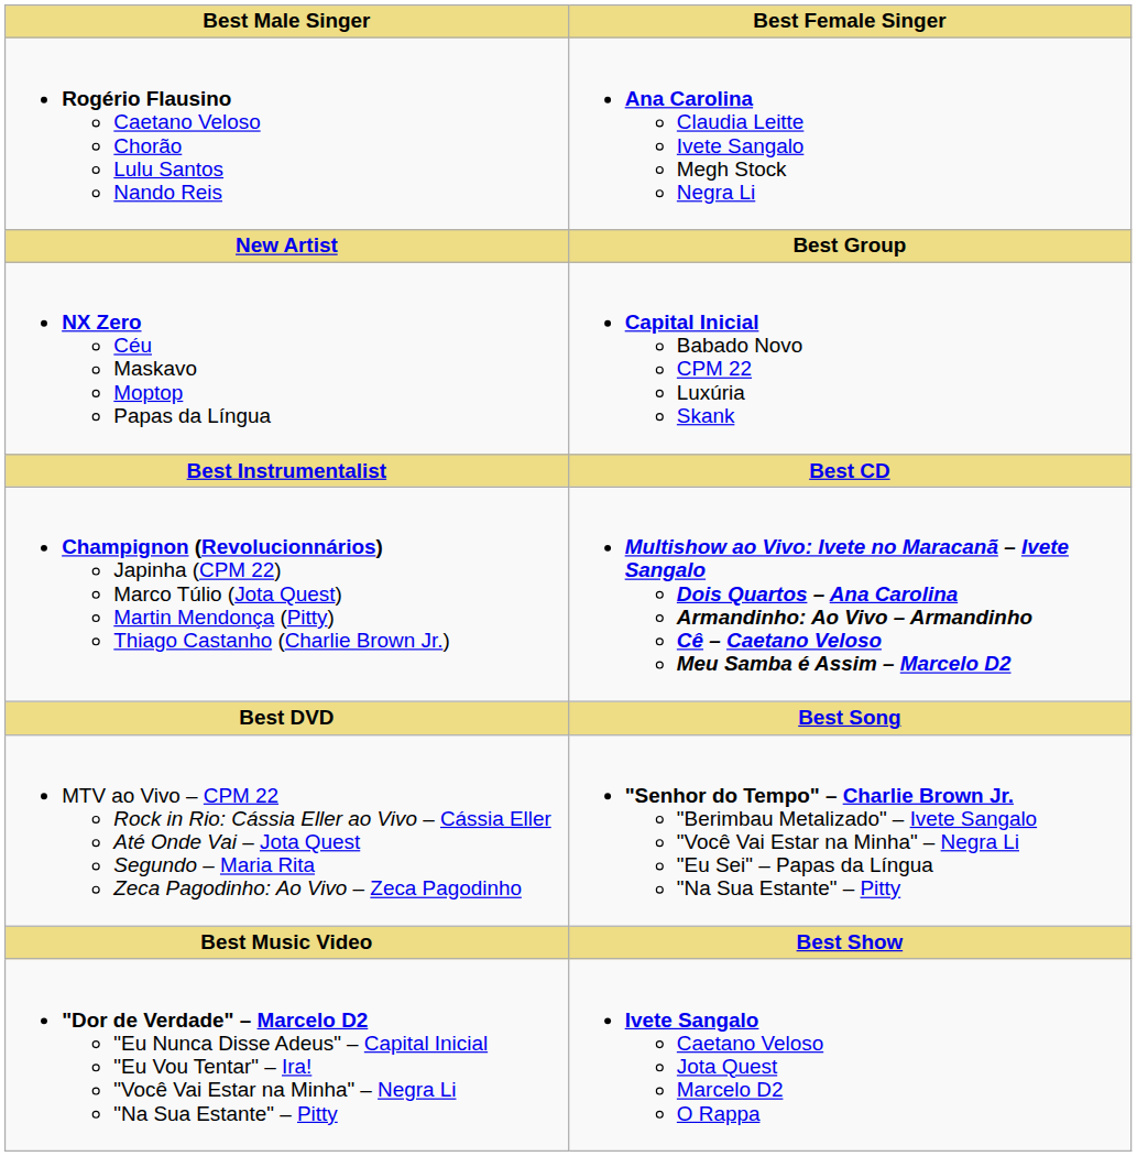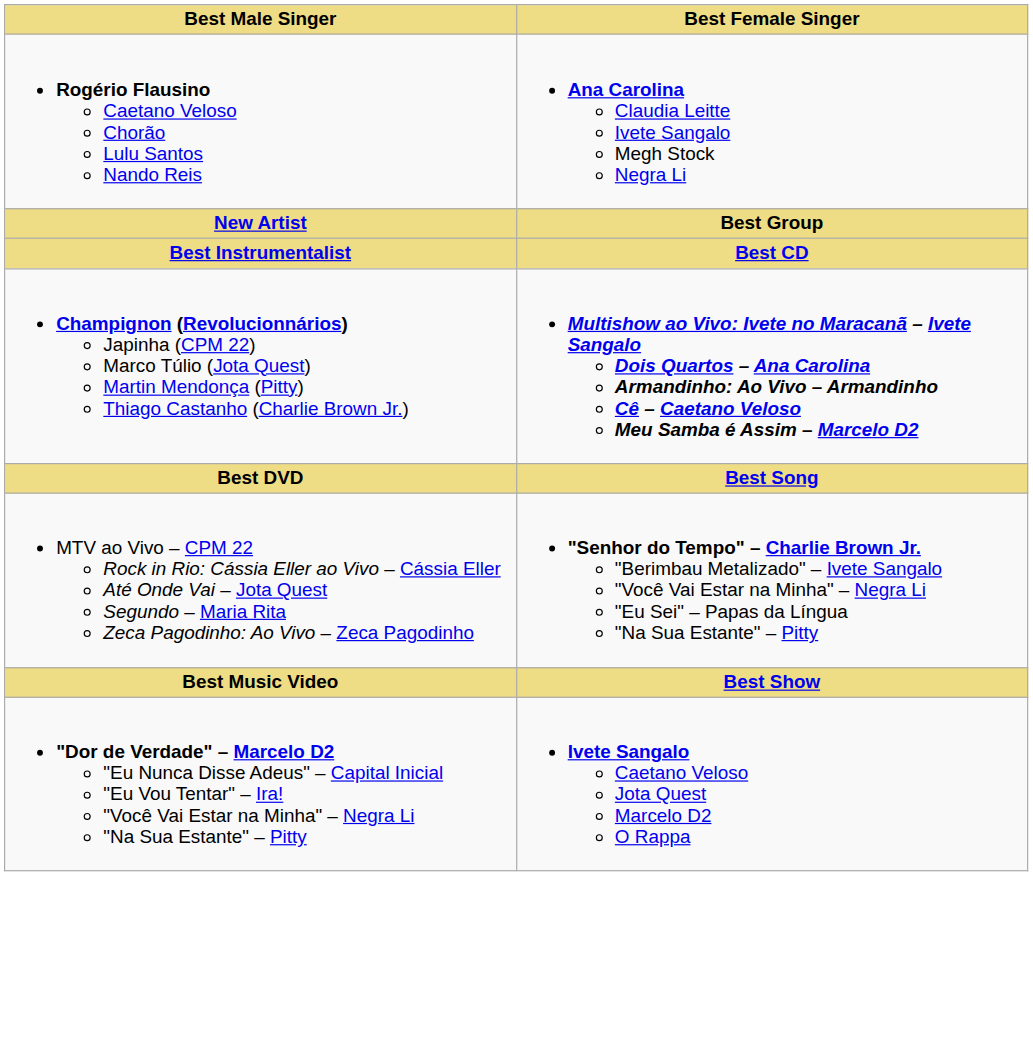 <table class="wikitable" style="width=">
 <tr>
 <th scope="col" width="50%" style="background:#EEDD85;">Best Male Singer</th>
 <th scope="col" width="50%" style="background:#EEDD85;">Best Female Singer</th>
 </tr>
 <tr>
 <td style="vertical-align:top"><br><ul><li><strong>Rogério Flausino</strong><ul><li><a href='#'>Caetano Veloso</a></li><li><a href='#'>Chorão</a></li><li><a href='#'>Lulu Santos</a></li><li><a href='#'>Nando Reis</a></li></ul></li></ul></td>
 <td style="vertical-align:top"><br><ul><li><strong><a href='#'>Ana Carolina</a></strong><ul><li><a href='#'>Claudia Leitte</a></li><li><a href='#'>Ivete Sangalo</a></li><li>Megh Stock</li><li><a href='#'>Negra Li</a></li></ul></li></ul></td>
 </tr>
 <tr>
 <th scope="col" width="50%" style="background:#EEDD85;"><a href='#'>New Artist</a></th>
 <th scope="col" width="50%" style="background:#EEDD85;">Best Group</th>
-</tr>
-<tr>
-<td style="vertical-align:top"><br><ul><li><strong><a href='#'>NX Zero</a></strong><ul><li><a href='#'>Céu</a></li><li>Maskavo</li><li><a href='#'>Moptop</a></li><li>Papas da Língua</li></ul></li></ul></td>
-<td style="vertical-align:top"><br><ul><li><strong><a href='#'>Capital Inicial</a></strong><ul><li>Babado Novo</li><li><a href='#'>CPM 22</a></li><li>Luxúria</li><li><a href='#'>Skank</a></li></ul></li></ul></td>
 </tr>
 <tr>
 <th scope="col" width="50%" style="background:#EEDD85;"><a href='#'>Best Instrumentalist</a></th>
 <th scope="col" width="50%" style="background:#EEDD85;"><a href='#'>Best CD</a></th>
 </tr>
 <tr>
 <td style="vertical-align:top"><br><ul><li><strong><a href='#'>Champignon</a> (<a href='#'>Revolucionnários</a>)</strong><ul><li>Japinha (<a href='#'>CPM 22</a>)</li><li>Marco Túlio (<a href='#'>Jota Quest</a>)</li><li><a href='#'>Martin Mendonça</a> (<a href='#'>Pitty</a>)</li><li><a href='#'>Thiago Castanho</a> (<a href='#'>Charlie Brown Jr.</a>)</li></ul></li></ul></td>
 <td style="vertical-align:top"><br><ul><li><strong><em><a href='#'>Multishow ao Vivo: Ivete no Maracanã</a><em> – <a href='#'>Ivete Sangalo</a><strong><ul><li></em><a href='#'>Dois Quartos</a><em> – <a href='#'>Ana Carolina</a></li><li></em>Armandinho: Ao Vivo<em> – Armandinho</li><li></em><a href='#'>Cê</a><em> – <a href='#'>Caetano Veloso</a></li><li></em>Meu Samba é Assim<em> – <a href='#'>Marcelo D2</a></li></ul></li></ul></td>
 </tr>
 <tr>
 <th scope="col" width="50%" style="background:#EEDD85;">Best DVD</th>
 <th scope="col" width="50%" style="background:#EEDD85;"><a href='#'>Best Song</a></th>
 </tr>
 <tr>
 <td style="vertical-align:top"><br><ul><li></em></strong>MTV ao Vivo</em> – <a href='#'>CPM 22</a></strong><ul><li><em>Rock in Rio: Cássia Eller ao Vivo</em> – <a href='#'>Cássia Eller</a></li><li><em>Até Onde Vai</em> – <a href='#'>Jota Quest</a></li><li><em>Segundo</em> – <a href='#'>Maria Rita</a></li><li><em>Zeca Pagodinho: Ao Vivo</em> – <a href='#'>Zeca Pagodinho</a></li></ul></li></ul></td>
 <td style="vertical-align:top"><br><ul><li><strong>"Senhor do Tempo" – <a href='#'>Charlie Brown Jr.</a></strong><ul><li>"Berimbau Metalizado" – <a href='#'>Ivete Sangalo</a></li><li>"Você Vai Estar na Minha" – <a href='#'>Negra Li</a></li><li>"Eu Sei" – Papas da Língua</li><li>"Na Sua Estante" – <a href='#'>Pitty</a></li></ul></li></ul></td>
 </tr>
 <tr>
 <th scope="col" width="50%" style="background:#EEDD85;">Best Music Video</th>
 <th scope="col" width="50%" style="background:#EEDD85;"><a href='#'>Best Show</a></th>
 </tr>
 <tr>
 <td style="vertical-align:top"><br><ul><li><strong>"Dor de Verdade" – <a href='#'>Marcelo D2</a></strong><ul><li>"Eu Nunca Disse Adeus" – <a href='#'>Capital Inicial</a></li><li>"Eu Vou Tentar" – <a href='#'>Ira!</a></li><li>"Você Vai Estar na Minha" – <a href='#'>Negra Li</a></li><li>"Na Sua Estante" – <a href='#'>Pitty</a></li></ul></li></ul></td>
 <td style="vertical-align:top"><br><ul><li><strong><a href='#'>Ivete Sangalo</a></strong><ul><li><a href='#'>Caetano Veloso</a></li><li><a href='#'>Jota Quest</a></li><li><a href='#'>Marcelo D2</a></li><li><a href='#'>O Rappa</a></li></ul></li></ul></td>
 </tr>
 </table>
